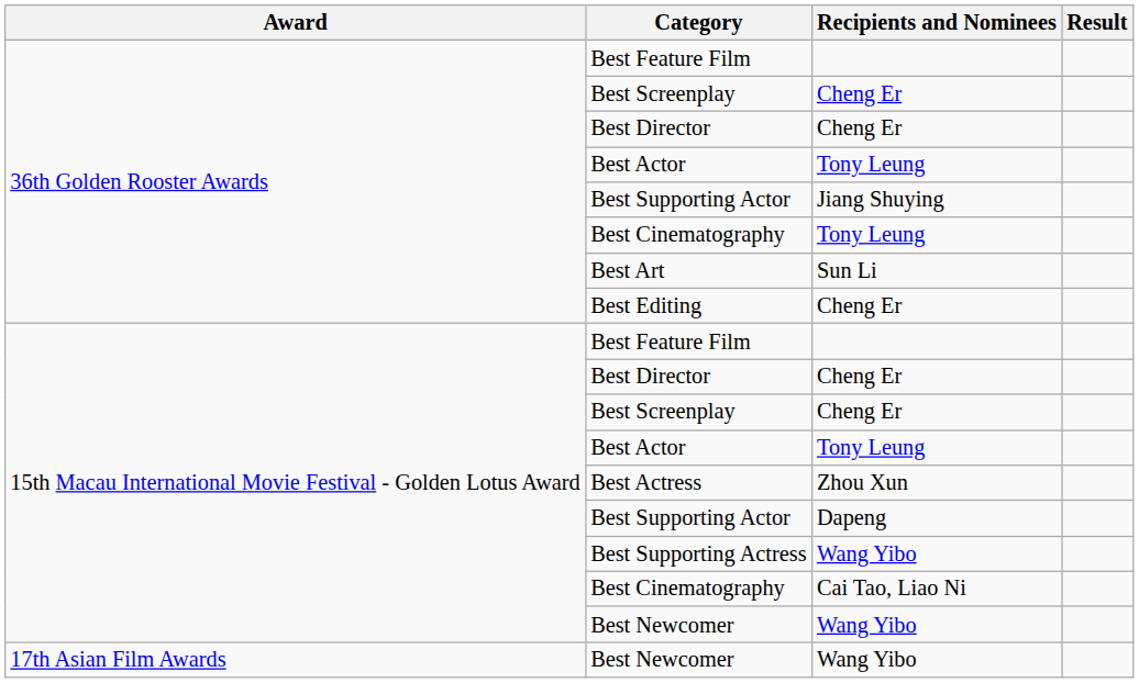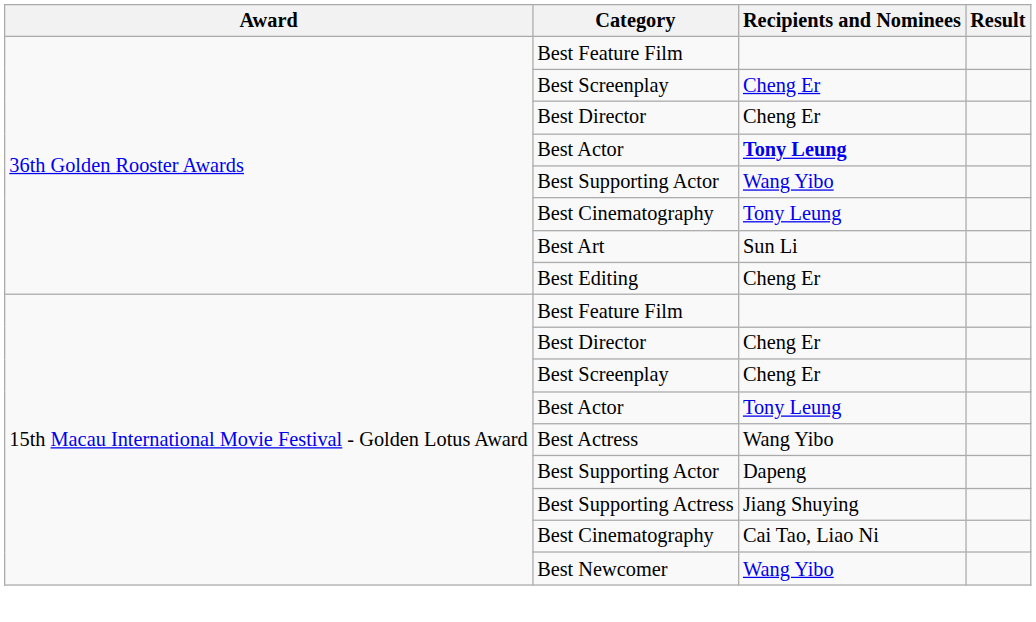 <table class="wikitable sortable">
 <tr>
 <th>Award</th>
 <th>Category</th>
 <th>Recipients and Nominees</th>
 <th>Result</th>
 </tr>
 <tr>
 <td rowspan="8"><a href='#'>36th Golden Rooster Awards</a></td>
 <td>Best Feature Film</td>
 <td></td>
 <td></td>
 </tr>
 <tr>
 <td>Best Screenplay</td>
 <td><a href='#'>Cheng Er</a></td>
 <td></td>
 </tr>
 <tr>
 <td>Best Director</td>
 <td>Cheng Er</td>
 <td></td>
 </tr>
 <tr>
 <td>Best Actor</td>
-<td><a href='#'>Tony Leung</a></td>
+<td><strong><a href='#'>Tony Leung</a></strong></td>
 <td></td>
 </tr>
 <tr>
 <td>Best Supporting Actor</td>
-<td>Jiang Shuying</td>
+<td><a href='#'>Wang Yibo</a></td>
 <td></td>
 </tr>
 <tr>
 <td>Best Cinematography</td>
 <td><a href='#'>Tony Leung</a></td>
 <td></td>
 </tr>
 <tr>
 <td>Best Art</td>
 <td>Sun Li</td>
 <td></td>
 </tr>
 <tr>
 <td>Best Editing</td>
 <td>Cheng Er</td>
 <td></td>
 </tr>
 <tr>
 <td rowspan="9">15th <a href='#'>Macau International Movie Festival</a> - Golden Lotus Award</td>
 <td>Best Feature Film</td>
 <td></td>
 <td></td>
 </tr>
 <tr>
 <td>Best Director</td>
 <td>Cheng Er</td>
 <td></td>
 </tr>
 <tr>
 <td>Best Screenplay</td>
 <td>Cheng Er</td>
 <td></td>
 </tr>
 <tr>
 <td>Best Actor</td>
 <td><a href='#'>Tony Leung</a></td>
 <td></td>
 </tr>
 <tr>
 <td>Best Actress</td>
-<td>Zhou Xun</td>
+<td>Wang Yibo</td>
 <td></td>
 </tr>
 <tr>
 <td>Best Supporting Actor</td>
 <td>Dapeng</td>
 <td></td>
 </tr>
 <tr>
 <td>Best Supporting Actress</td>
-<td><a href='#'>Wang Yibo</a></td>
+<td>Jiang Shuying</td>
 <td></td>
 </tr>
 <tr>
 <td>Best Cinematography</td>
 <td>Cai Tao, Liao Ni</td>
 <td></td>
 </tr>
 <tr>
 <td>Best Newcomer</td>
 <td><a href='#'>Wang Yibo</a></td>
 <td></td>
 </tr>
-<tr>
-<td><a href='#'>17th Asian Film Awards</a></td>
-<td>Best Newcomer</td>
-<td>Wang Yibo</td>
-<td></td>
-</tr>
 </table>
